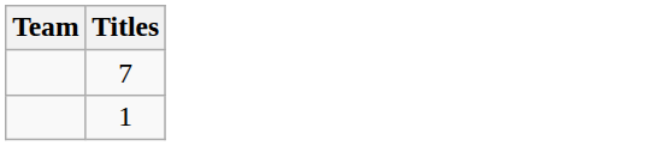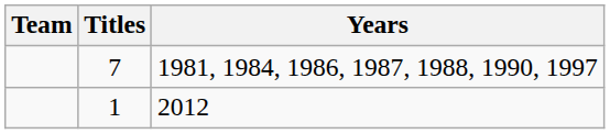 <table class="wikitable sortable" style="text-align:center">
 <tr>
 <th>Team</th>
 <th>Titles</th>
+<th>Years</th>
 </tr>
 <tr>
 <td style=><em></em></td>
 <td>7</td>
+<td align=left>1981, 1984, 1986, 1987, 1988, 1990, 1997</td>
 </tr>
 <tr>
 <td style=><em></em></td>
 <td>1</td>
+<td align=left>2012</td>
 </tr>
 </table>
